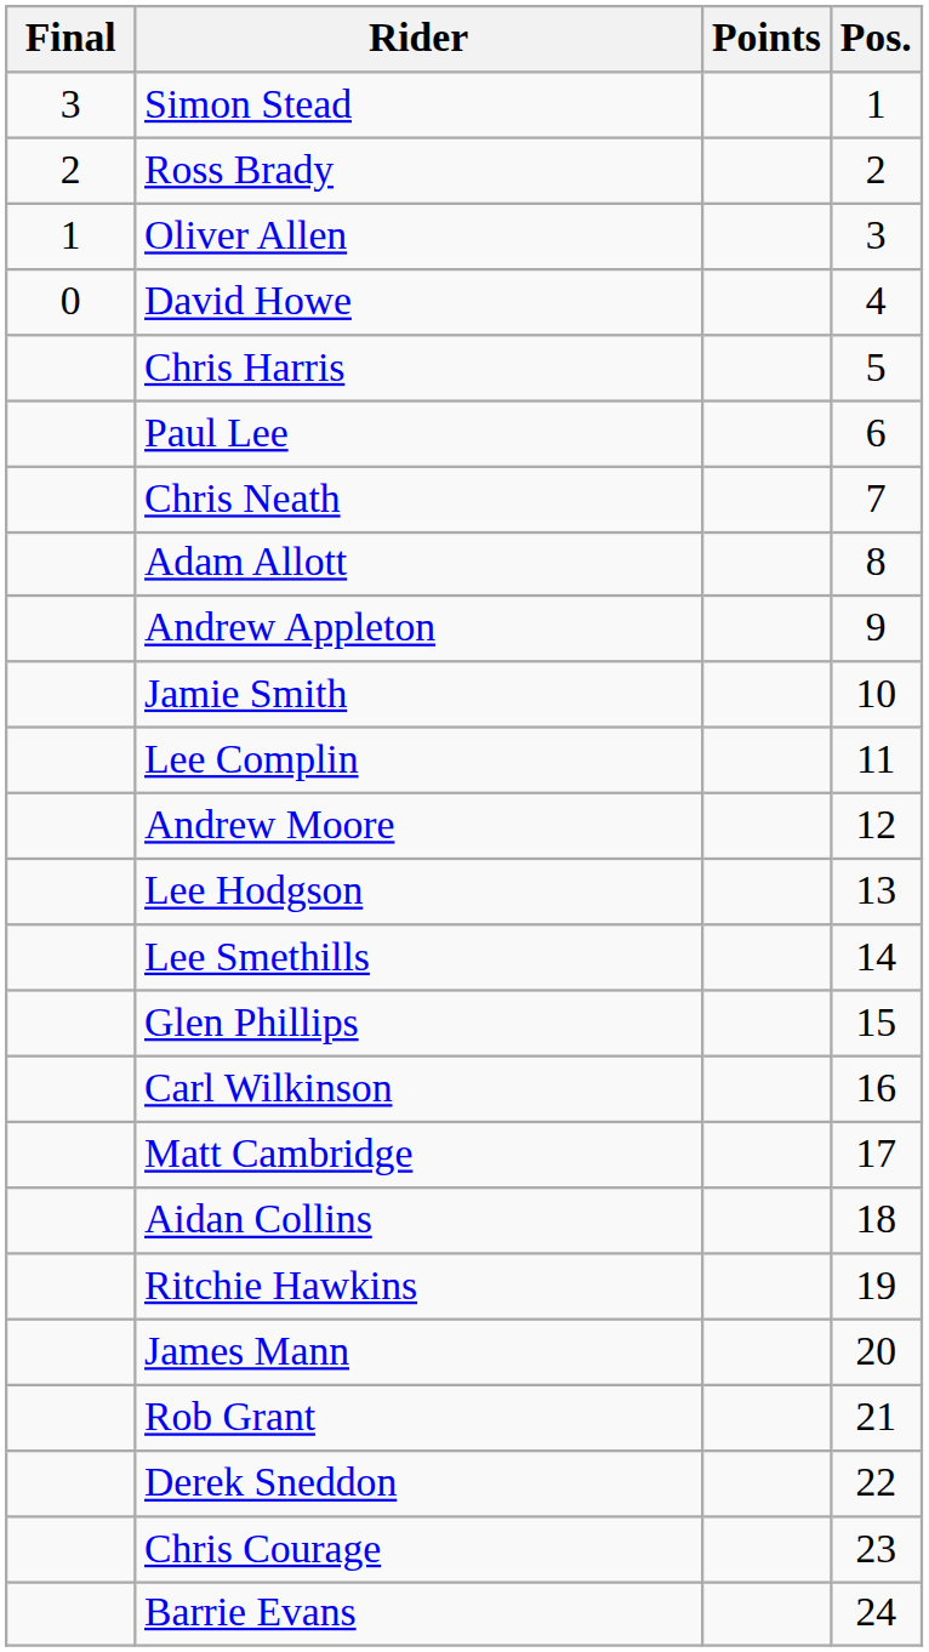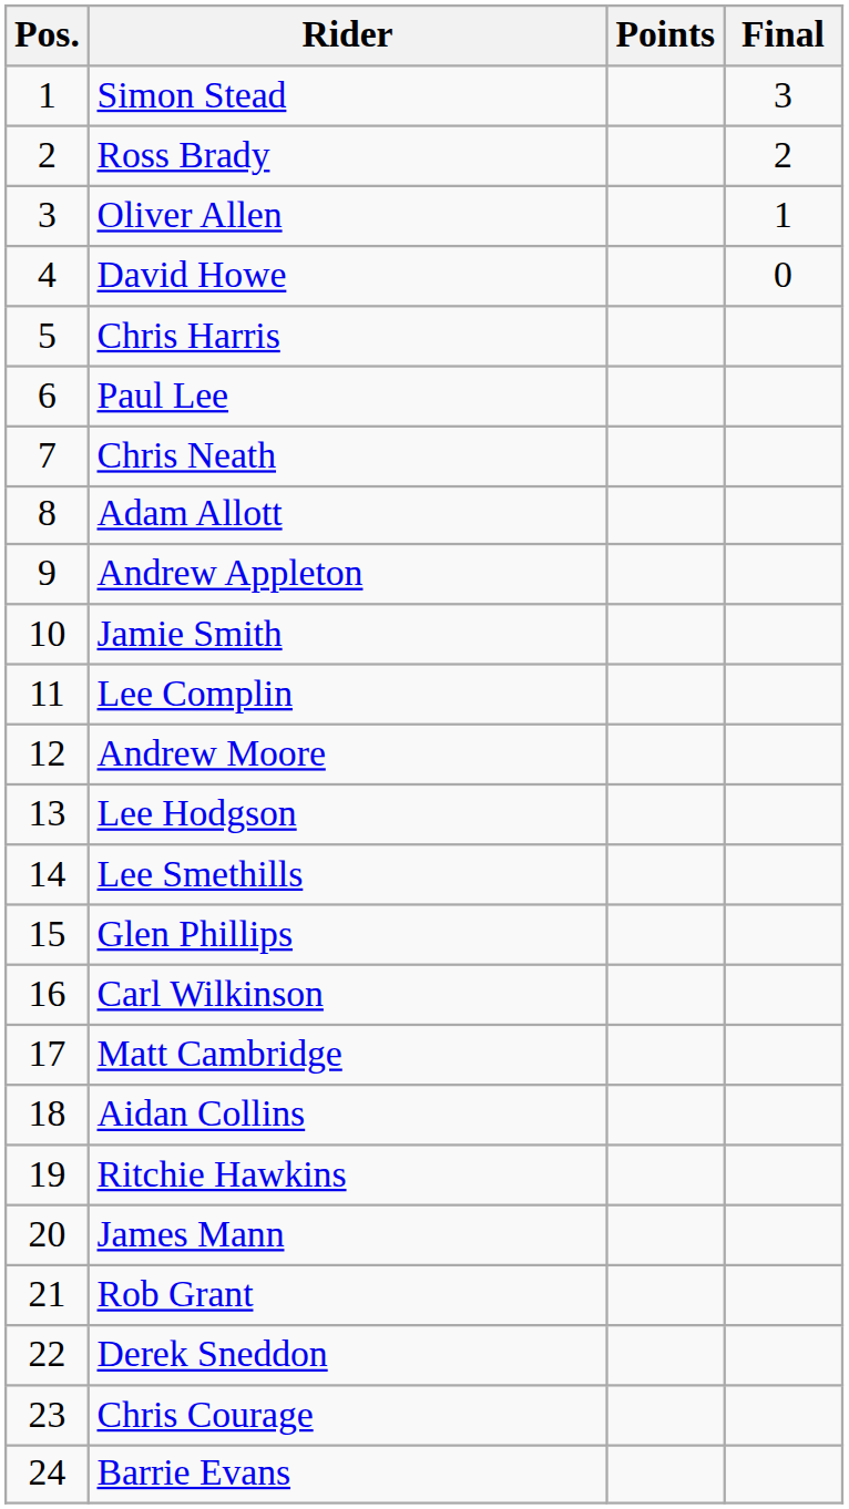 <table class=wikitable style="font-size:93%;">
 <tr>
-<th width=40px>Final</th>
+<th width=25px>Pos.</th>
 <th width=200px>Rider</th>
 <th width=40px>Points</th>
-<th width=25px>Pos.</th>
+<th width=40px>Final</th>
 </tr>
 <tr align=center>
-<td>3</td>
+<td>1</td>
 <td align=left><a href='#'>Simon Stead</a></td>
 <td></td>
-<td>1</td>
+<td>3</td>
 </tr>
 <tr align=center>
 <td>2</td>
 <td align=left><a href='#'>Ross Brady</a></td>
 <td></td>
 <td>2</td>
 </tr>
 <tr align=center>
-<td>1</td>
+<td>3</td>
 <td align=left><a href='#'>Oliver Allen</a></td>
 <td></td>
-<td>3</td>
+<td>1</td>
 </tr>
 <tr align=center>
-<td>0</td>
+<td>4</td>
 <td align=left><a href='#'>David Howe</a></td>
 <td></td>
-<td>4</td>
+<td>0</td>
 </tr>
 <tr align=center>
-<td></td>
+<td>5</td>
 <td align=left><a href='#'>Chris Harris</a></td>
 <td></td>
-<td>5</td>
+<td></td>
 </tr>
 <tr align=center>
-<td></td>
+<td>6</td>
 <td align=left><a href='#'>Paul Lee</a></td>
 <td></td>
-<td>6</td>
+<td></td>
 </tr>
 <tr align=center>
-<td></td>
+<td>7</td>
 <td align=left><a href='#'>Chris Neath</a></td>
 <td></td>
-<td>7</td>
+<td></td>
 </tr>
 <tr align=center>
-<td></td>
+<td>8</td>
 <td align=left><a href='#'>Adam Allott</a></td>
 <td></td>
-<td>8</td>
+<td></td>
 </tr>
 <tr align=center>
-<td></td>
+<td>9</td>
 <td align=left><a href='#'>Andrew Appleton</a></td>
 <td></td>
-<td>9</td>
+<td></td>
 </tr>
 <tr align=center>
-<td></td>
+<td>10</td>
 <td align=left><a href='#'>Jamie Smith</a></td>
 <td></td>
-<td>10</td>
+<td></td>
 </tr>
 <tr align=center>
-<td></td>
+<td>11</td>
 <td align=left><a href='#'>Lee Complin</a></td>
 <td></td>
-<td>11</td>
+<td></td>
 </tr>
 <tr align=center>
-<td></td>
+<td>12</td>
 <td align=left><a href='#'>Andrew Moore</a></td>
 <td></td>
-<td>12</td>
+<td></td>
 </tr>
 <tr align=center>
-<td></td>
+<td>13</td>
 <td align=left><a href='#'>Lee Hodgson</a></td>
 <td></td>
-<td>13</td>
+<td></td>
 </tr>
 <tr align=center>
-<td></td>
+<td>14</td>
 <td align=left><a href='#'>Lee Smethills</a></td>
 <td></td>
-<td>14</td>
+<td></td>
 </tr>
 <tr align=center>
-<td></td>
+<td>15</td>
 <td align=left><a href='#'>Glen Phillips</a></td>
 <td></td>
-<td>15</td>
+<td></td>
 </tr>
 <tr align=center>
-<td></td>
+<td>16</td>
 <td align=left><a href='#'>Carl Wilkinson</a></td>
 <td></td>
-<td>16</td>
+<td></td>
 </tr>
 <tr align=center>
-<td></td>
+<td>17</td>
 <td align=left><a href='#'>Matt Cambridge</a></td>
 <td></td>
-<td>17</td>
+<td></td>
 </tr>
 <tr align=center>
-<td></td>
+<td>18</td>
 <td align=left><a href='#'>Aidan Collins</a></td>
 <td></td>
-<td>18</td>
+<td></td>
 </tr>
 <tr align=center>
-<td></td>
+<td>19</td>
 <td align=left><a href='#'>Ritchie Hawkins</a></td>
 <td></td>
-<td>19</td>
+<td></td>
 </tr>
 <tr align=center>
-<td></td>
+<td>20</td>
 <td align=left><a href='#'>James Mann</a></td>
 <td></td>
-<td>20</td>
+<td></td>
 </tr>
 <tr align=center>
-<td></td>
+<td>21</td>
 <td align=left><a href='#'>Rob Grant</a></td>
 <td></td>
-<td>21</td>
+<td></td>
 </tr>
 <tr align=center>
-<td></td>
+<td>22</td>
 <td align=left><a href='#'>Derek Sneddon</a></td>
 <td></td>
-<td>22</td>
+<td></td>
 </tr>
 <tr align=center>
-<td></td>
+<td>23</td>
 <td align=left><a href='#'>Chris Courage</a></td>
 <td></td>
-<td>23</td>
+<td></td>
 </tr>
 <tr align=center>
-<td></td>
+<td>24</td>
 <td align=left><a href='#'>Barrie Evans</a></td>
 <td></td>
-<td>24</td>
+<td></td>
 </tr>
 </table>
